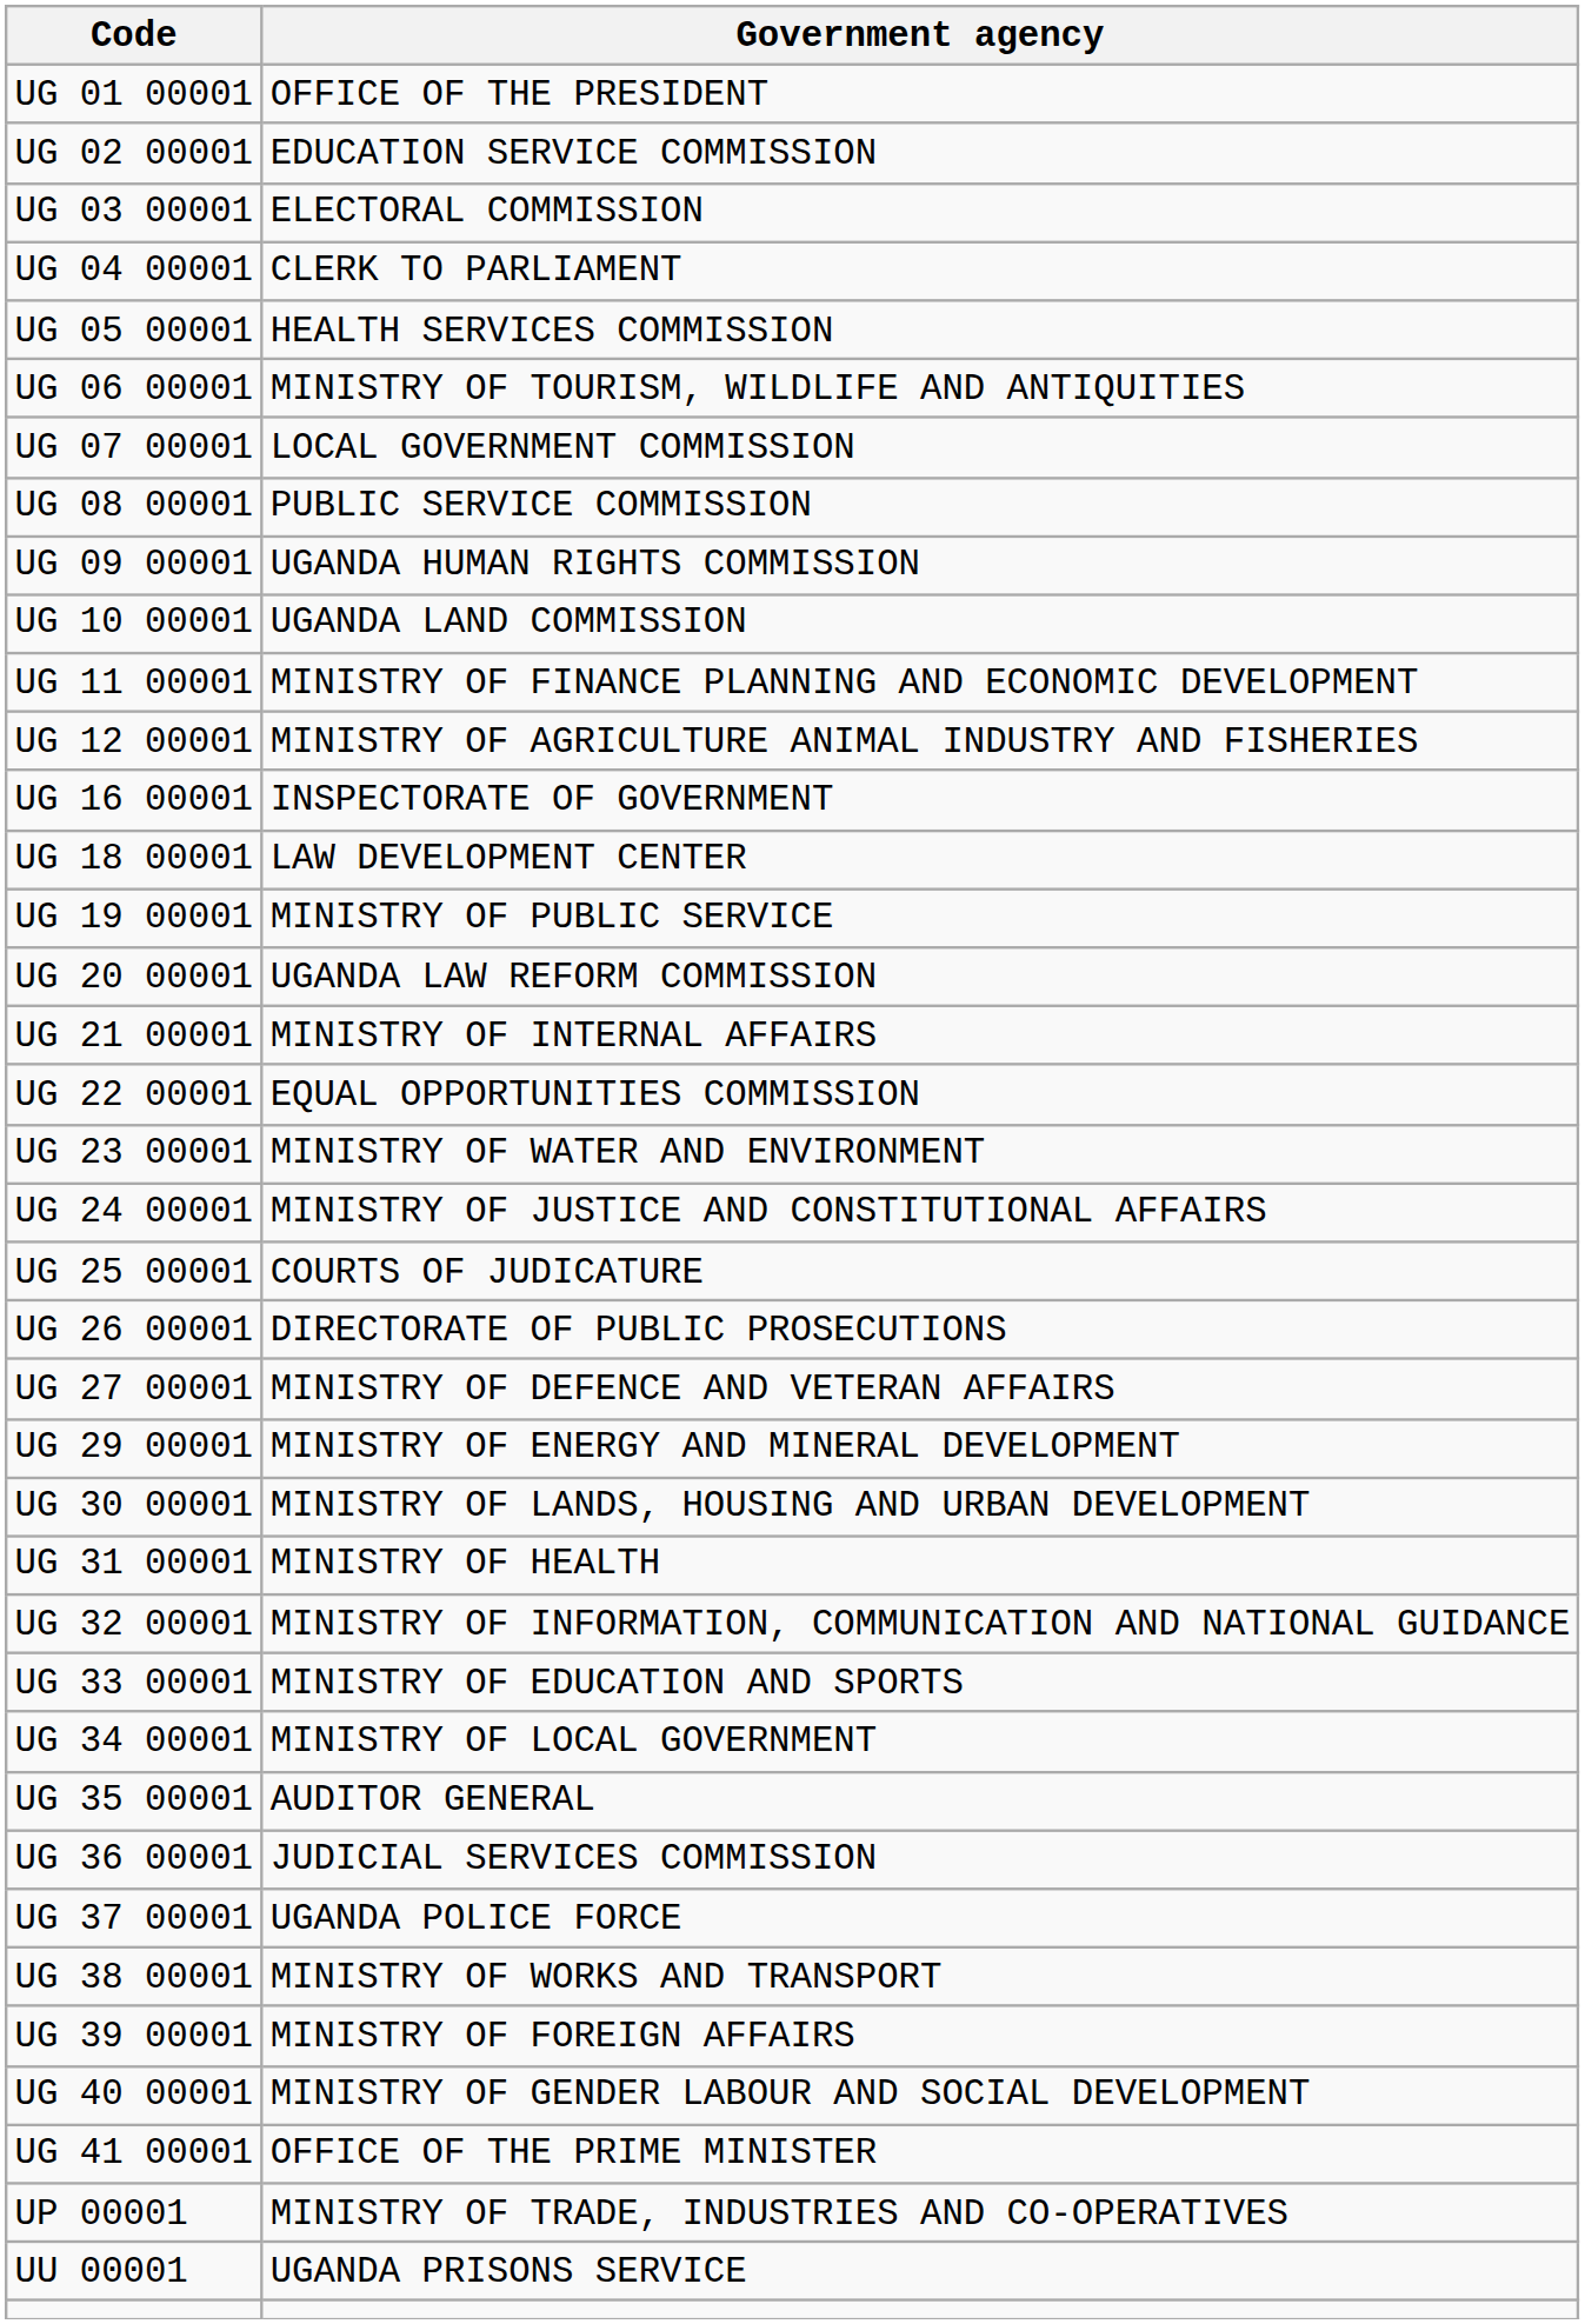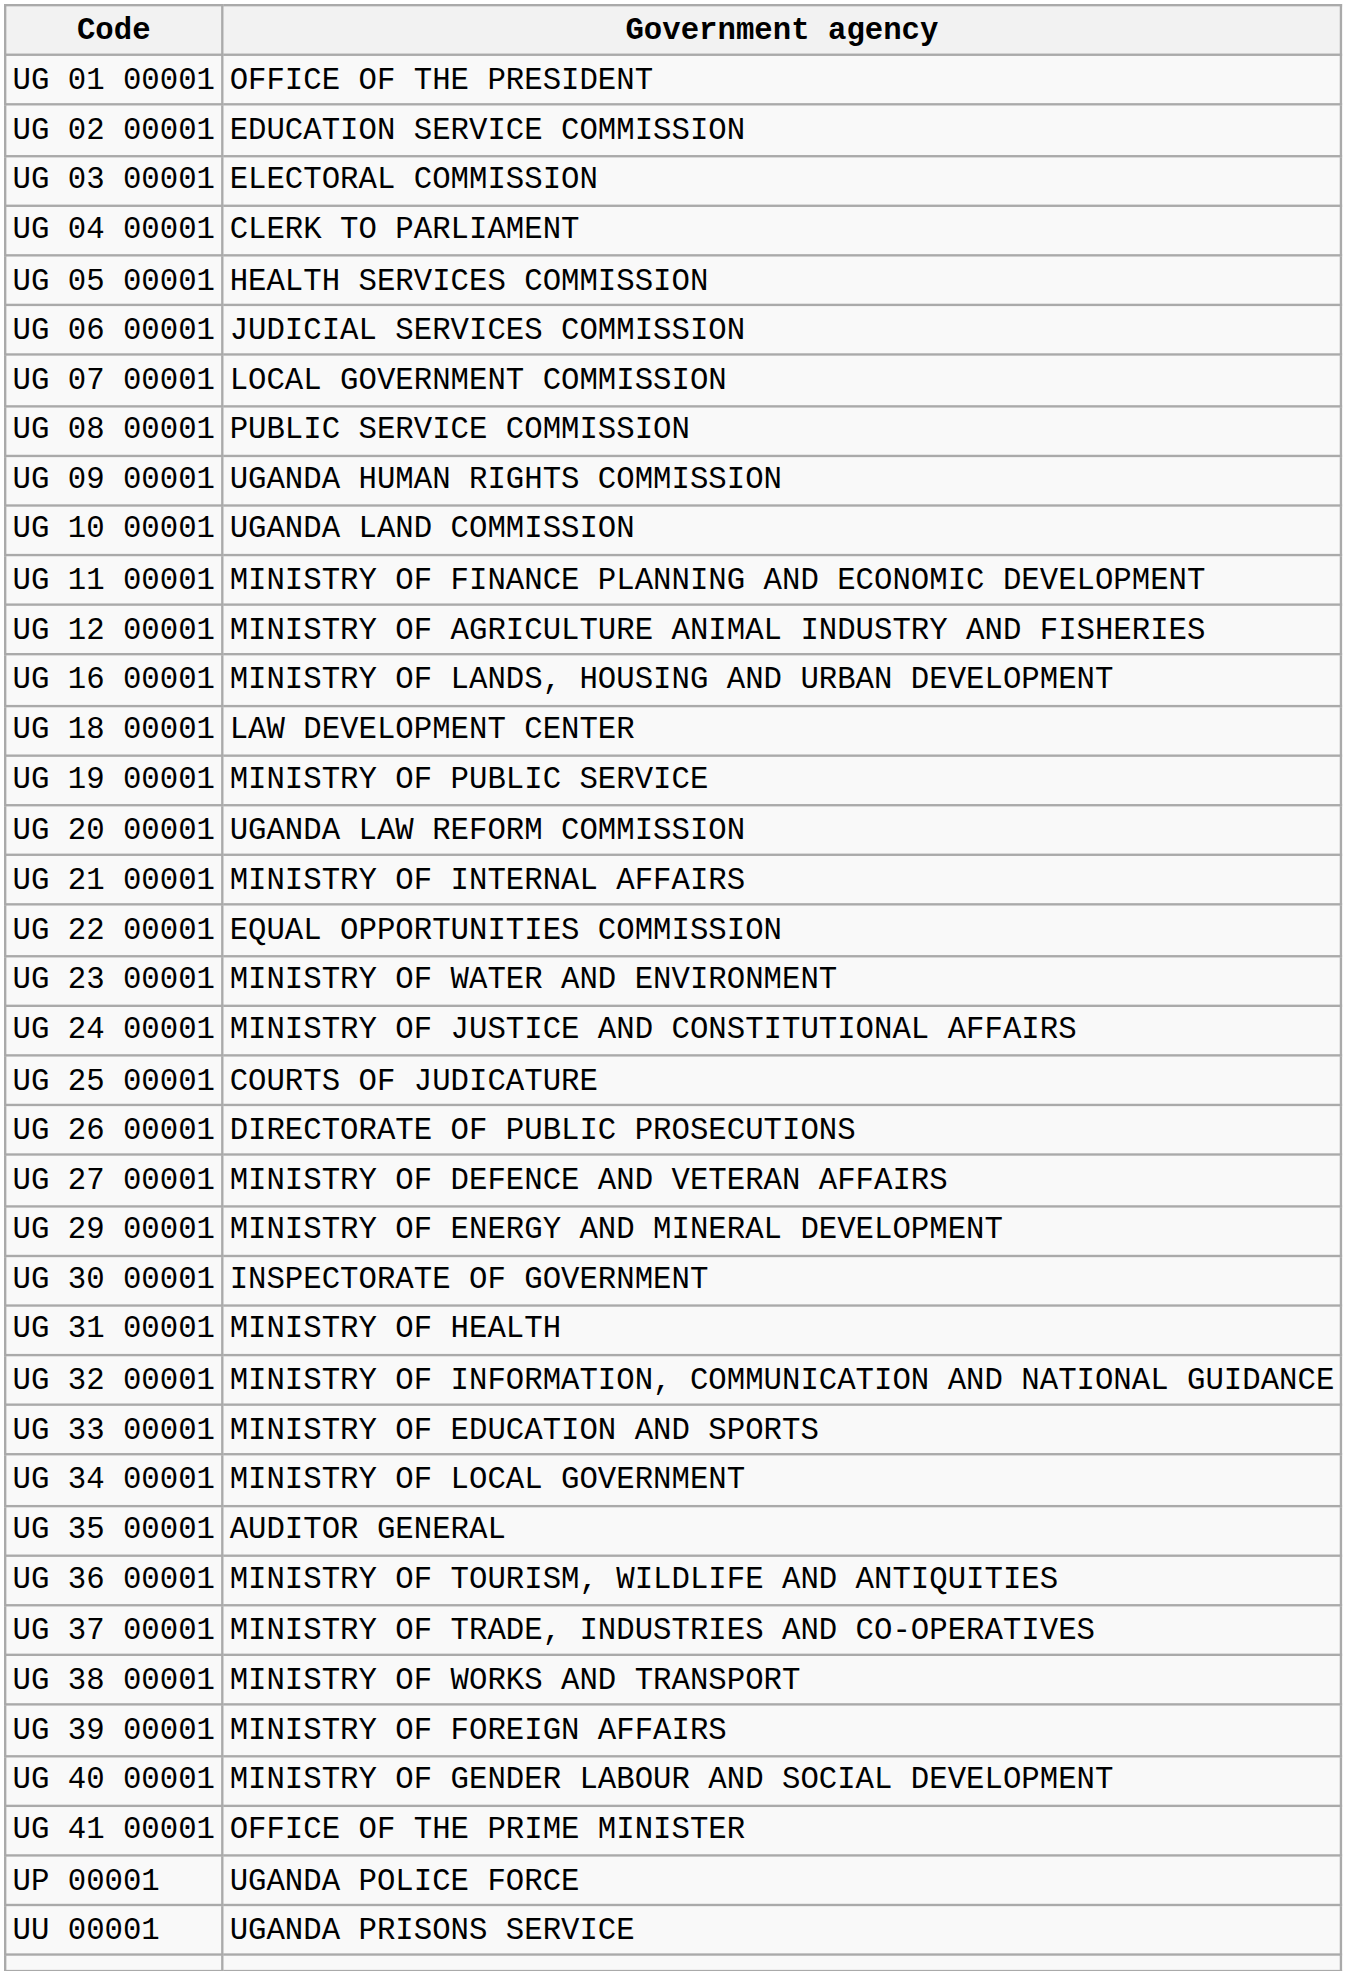 <table class="wikitable">
 <tr>
 <th>Code</th>
 <th>Government agency</th>
 </tr>
 <tr>
 <td>UG 01 00001</td>
 <td>OFFICE OF THE PRESIDENT</td>
 </tr>
 <tr>
 <td>UG 02 00001</td>
 <td>EDUCATION SERVICE COMMISSION</td>
 </tr>
 <tr>
 <td>UG 03 00001</td>
 <td>ELECTORAL COMMISSION</td>
 </tr>
 <tr>
 <td>UG 04 00001</td>
 <td>CLERK TO PARLIAMENT</td>
 </tr>
 <tr>
 <td>UG 05 00001</td>
 <td>HEALTH SERVICES COMMISSION</td>
 </tr>
 <tr>
 <td>UG 06 00001</td>
-<td>MINISTRY OF TOURISM, WILDLIFE AND ANTIQUITIES</td>
+<td>JUDICIAL SERVICES COMMISSION</td>
 </tr>
 <tr>
 <td>UG 07 00001</td>
 <td>LOCAL GOVERNMENT COMMISSION</td>
 </tr>
 <tr>
 <td>UG 08 00001</td>
 <td>PUBLIC SERVICE COMMISSION</td>
 </tr>
 <tr>
 <td>UG 09 00001</td>
 <td>UGANDA HUMAN RIGHTS COMMISSION</td>
 </tr>
 <tr>
 <td>UG 10 00001</td>
 <td>UGANDA LAND COMMISSION</td>
 </tr>
 <tr>
 <td>UG 11 00001</td>
 <td>MINISTRY OF FINANCE PLANNING AND ECONOMIC DEVELOPMENT</td>
 </tr>
 <tr>
 <td>UG 12 00001</td>
 <td>MINISTRY OF AGRICULTURE ANIMAL INDUSTRY AND FISHERIES</td>
 </tr>
 <tr>
 <td>UG 16 00001</td>
-<td>INSPECTORATE OF GOVERNMENT</td>
+<td>MINISTRY OF LANDS, HOUSING AND URBAN DEVELOPMENT</td>
 </tr>
 <tr>
 <td>UG 18 00001</td>
 <td>LAW DEVELOPMENT CENTER</td>
 </tr>
 <tr>
 <td>UG 19 00001</td>
 <td>MINISTRY OF PUBLIC SERVICE</td>
 </tr>
 <tr>
 <td>UG 20 00001</td>
 <td>UGANDA LAW REFORM COMMISSION</td>
 </tr>
 <tr>
 <td>UG 21 00001</td>
 <td>MINISTRY OF INTERNAL AFFAIRS</td>
 </tr>
 <tr>
 <td>UG 22 00001</td>
 <td>EQUAL OPPORTUNITIES COMMISSION</td>
 </tr>
 <tr>
 <td>UG 23 00001</td>
 <td>MINISTRY OF WATER AND ENVIRONMENT</td>
 </tr>
 <tr>
 <td>UG 24 00001</td>
 <td>MINISTRY OF JUSTICE AND CONSTITUTIONAL AFFAIRS</td>
 </tr>
 <tr>
 <td>UG 25 00001</td>
 <td>COURTS OF JUDICATURE</td>
 </tr>
 <tr>
 <td>UG 26 00001</td>
 <td>DIRECTORATE OF PUBLIC PROSECUTIONS</td>
 </tr>
 <tr>
 <td>UG 27 00001</td>
 <td>MINISTRY OF DEFENCE AND VETERAN AFFAIRS</td>
 </tr>
 <tr>
 <td>UG 29 00001</td>
 <td>MINISTRY OF ENERGY AND MINERAL DEVELOPMENT</td>
 </tr>
 <tr>
 <td>UG 30 00001</td>
-<td>MINISTRY OF LANDS, HOUSING AND URBAN DEVELOPMENT</td>
+<td>INSPECTORATE OF GOVERNMENT</td>
 </tr>
 <tr>
 <td>UG 31 00001</td>
 <td>MINISTRY OF HEALTH</td>
 </tr>
 <tr>
 <td>UG 32 00001</td>
 <td>MINISTRY OF INFORMATION, COMMUNICATION AND NATIONAL GUIDANCE</td>
 </tr>
 <tr>
 <td>UG 33 00001</td>
 <td>MINISTRY OF EDUCATION AND SPORTS</td>
 </tr>
 <tr>
 <td>UG 34 00001</td>
 <td>MINISTRY OF LOCAL GOVERNMENT</td>
 </tr>
 <tr>
 <td>UG 35 00001</td>
 <td>AUDITOR GENERAL</td>
 </tr>
 <tr>
 <td>UG 36 00001</td>
-<td>JUDICIAL SERVICES COMMISSION</td>
+<td>MINISTRY OF TOURISM, WILDLIFE AND ANTIQUITIES</td>
 </tr>
 <tr>
 <td>UG 37 00001</td>
-<td>UGANDA POLICE FORCE</td>
+<td>MINISTRY OF TRADE, INDUSTRIES AND CO-OPERATIVES</td>
 </tr>
 <tr>
 <td>UG 38 00001</td>
 <td>MINISTRY OF WORKS AND TRANSPORT</td>
 </tr>
 <tr>
 <td>UG 39 00001</td>
 <td>MINISTRY OF FOREIGN AFFAIRS</td>
 </tr>
 <tr>
 <td>UG 40 00001</td>
 <td>MINISTRY OF GENDER LABOUR AND SOCIAL DEVELOPMENT</td>
 </tr>
 <tr>
 <td>UG 41 00001</td>
 <td>OFFICE OF THE PRIME MINISTER</td>
 </tr>
 <tr>
 <td>UP 00001</td>
-<td>MINISTRY OF TRADE, INDUSTRIES AND CO-OPERATIVES</td>
+<td>UGANDA POLICE FORCE</td>
 </tr>
 <tr>
 <td>UU 00001</td>
 <td>UGANDA PRISONS SERVICE</td>
 </tr>
 <tr>
 <td></td>
 <td></td>
 </tr>
 </table>
